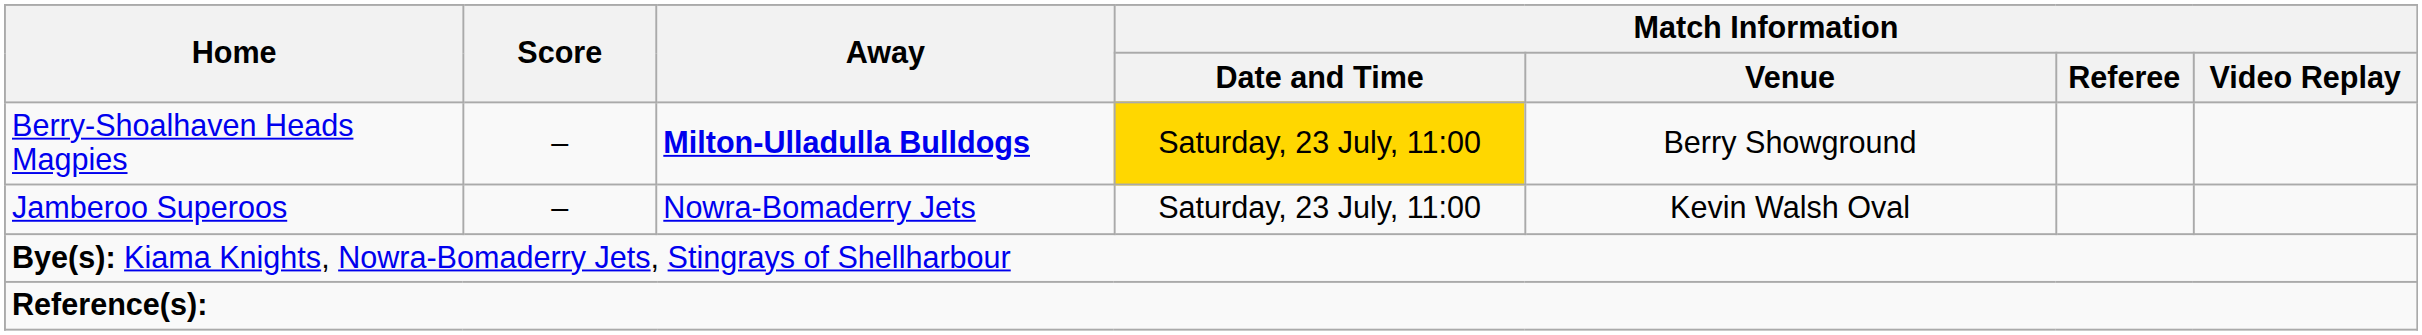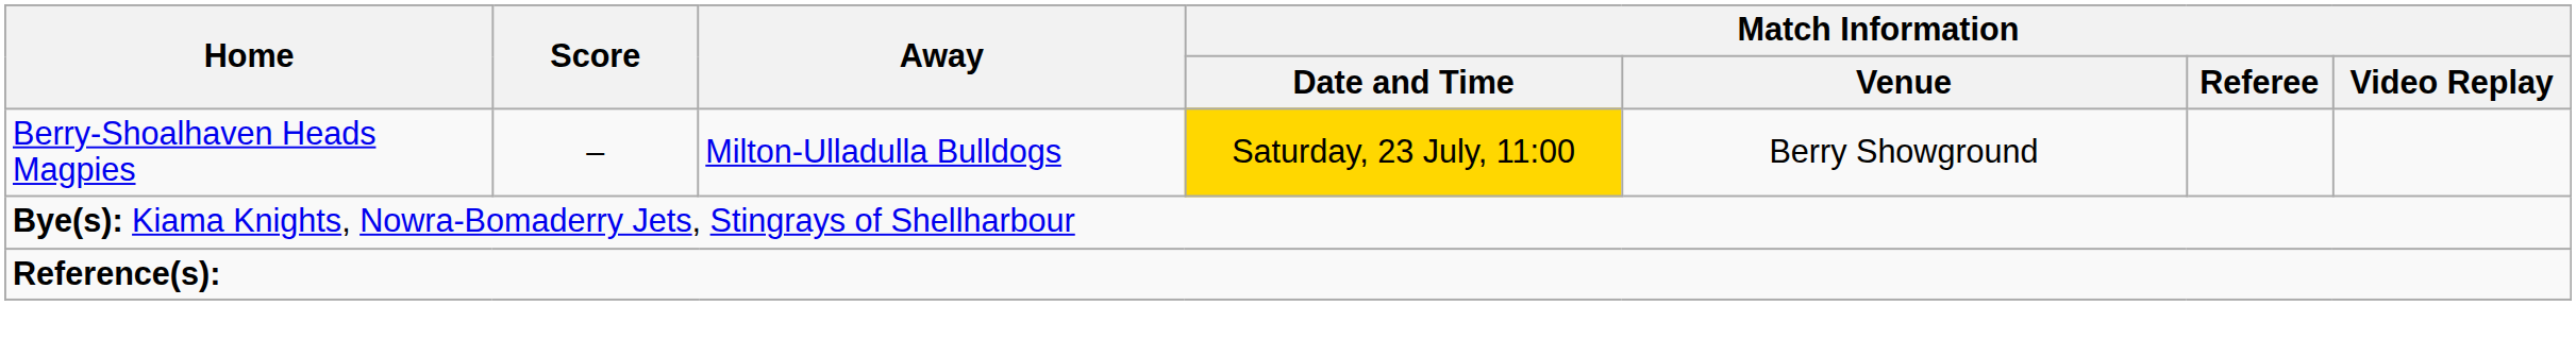 <table class="wikitable" width="100% text-align:center;">
 <tr>
 <th rowspan="2" width="19%">Home</th>
 <th rowspan="2" width="8%">Score</th>
 <th rowspan="2" width="19%">Away</th>
 <th colspan="4">Match Information</th>
 </tr>
 <tr bgcolor="#CCCCCC">
 <th width="17%">Date and Time</th>
 <th width="22%">Venue</th>
 <th>Referee</th>
 <th>Video Replay</th>
 </tr>
 <tr>
 <td> <a href='#'>Berry-Shoalhaven Heads Magpies</a></td>
 <td style="text-align:center;">–</td>
-<td><strong> <a href='#'>Milton-Ulladulla Bulldogs</a></strong></td>
+<td> <a href='#'>Milton-Ulladulla Bulldogs</a></td>
 <td style="background: gold; text-align:center;">Saturday, 23 July, 11:00</td>
 <td style="text-align:center;">Berry Showground</td>
-<td style="text-align:center;"></td>
-<td style="text-align:center;"></td>
-</tr>
-<tr>
-<td> <a href='#'>Jamberoo Superoos</a></td>
-<td style="text-align:center;">–</td>
-<td> <a href='#'>Nowra-Bomaderry Jets</a></td>
-<td style="text-align:center;">Saturday, 23 July, 11:00</td>
-<td style="text-align:center;">Kevin Walsh Oval</td>
 <td style="text-align:center;"></td>
 <td style="text-align:center;"></td>
 </tr>
 <tr>
 <td colspan="7"><strong>Bye(s):</strong>  <a href='#'>Kiama Knights</a>,  <a href='#'>Nowra-Bomaderry Jets</a>,  <a href='#'>Stingrays of Shellharbour</a></td>
 </tr>
 <tr>
 <td colspan="7"><strong>Reference(s):</strong></td>
 </tr>
 </table>
